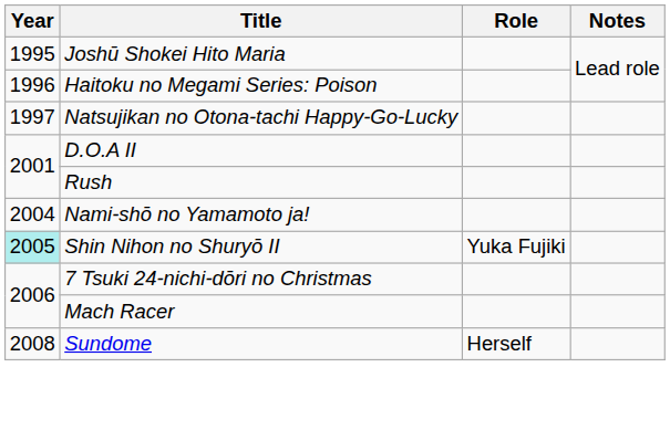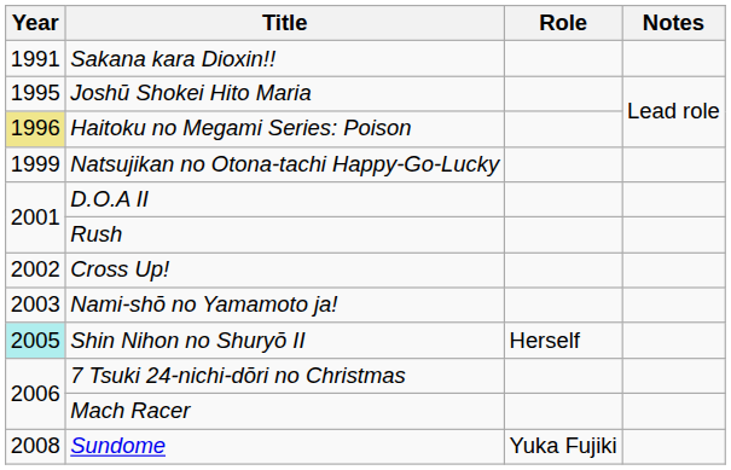 <table class="wikitable">
 <tr>
 <th>Year</th>
 <th>Title</th>
 <th>Role</th>
 <th>Notes</th>
 </tr>
 <tr>
+<td>1991</td>
+<td><em>Sakana kara Dioxin!!</em></td>
+<td></td>
+<td></td>
+</tr>
+<tr>
 <td>1995</td>
 <td><em>Joshū Shokei Hito Maria</em></td>
 <td></td>
 <td rowspan="2">Lead role</td>
 </tr>
 <tr>
-<td>1996</td>
+<td style="background: khaki;">1996</td>
 <td><em>Haitoku no Megami Series: Poison</em></td>
 <td></td>
 </tr>
 <tr>
-<td>1997</td>
+<td>1999</td>
 <td><em>Natsujikan no Otona-tachi Happy-Go-Lucky</em></td>
 <td></td>
 <td></td>
 </tr>
 <tr>
 <td rowspan="2">2001</td>
 <td><em>D.O.A II</em></td>
 <td></td>
 <td></td>
 </tr>
 <tr>
 <td><em>Rush</em></td>
 <td></td>
 <td></td>
 </tr>
 <tr>
-<td>2004</td>
+<td>2002</td>
+<td><em>Cross Up!</em></td>
+<td></td>
+<td></td>
+</tr>
+<tr>
+<td>2003</td>
 <td><em>Nami-shō no Yamamoto ja!</em></td>
 <td></td>
 <td></td>
 </tr>
 <tr>
 <td style="background: paleturquoise;">2005</td>
 <td><em>Shin Nihon no Shuryō II</em></td>
-<td>Yuka Fujiki</td>
+<td>Herself</td>
 <td></td>
 </tr>
 <tr>
 <td rowspan="2">2006</td>
 <td><em>7 Tsuki 24-nichi-dōri no Christmas</em></td>
 <td></td>
 <td></td>
 </tr>
 <tr>
 <td><em>Mach Racer</em></td>
 <td></td>
 <td></td>
 </tr>
 <tr>
 <td>2008</td>
 <td><em><a href='#'>Sundome</a></em></td>
-<td>Herself</td>
+<td>Yuka Fujiki</td>
 <td></td>
 </tr>
 </table>
